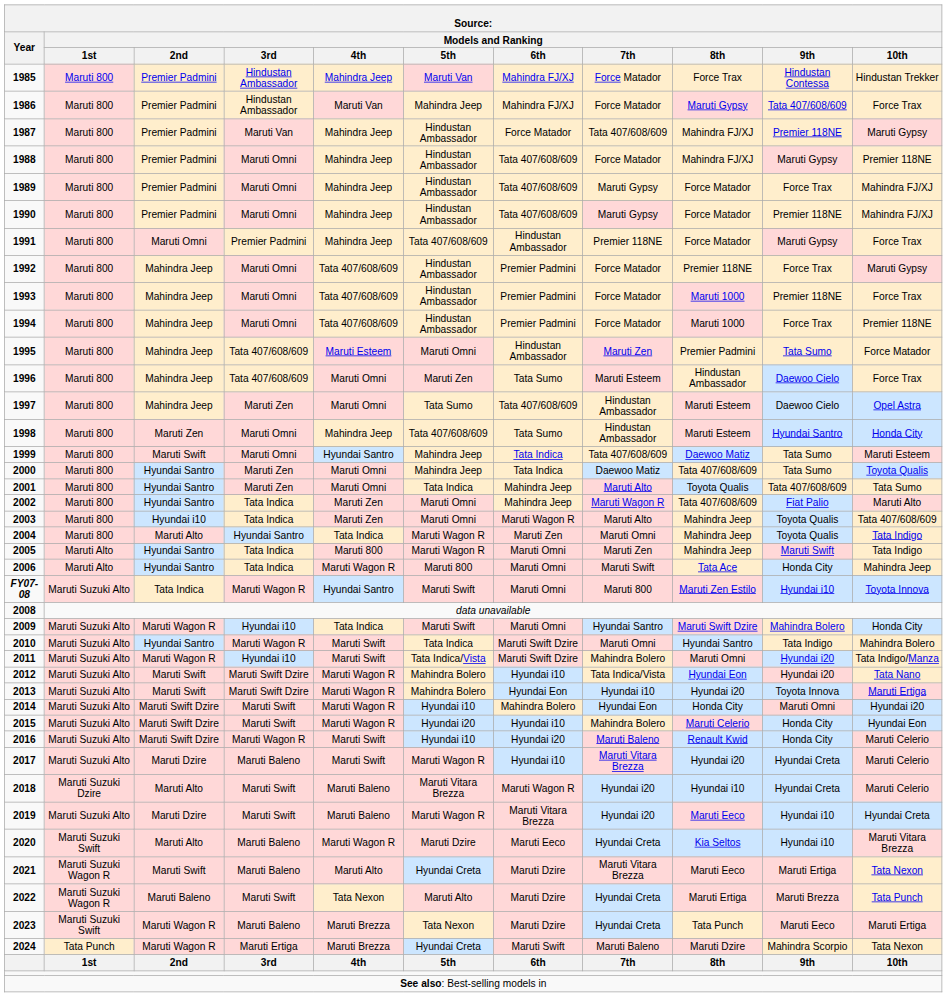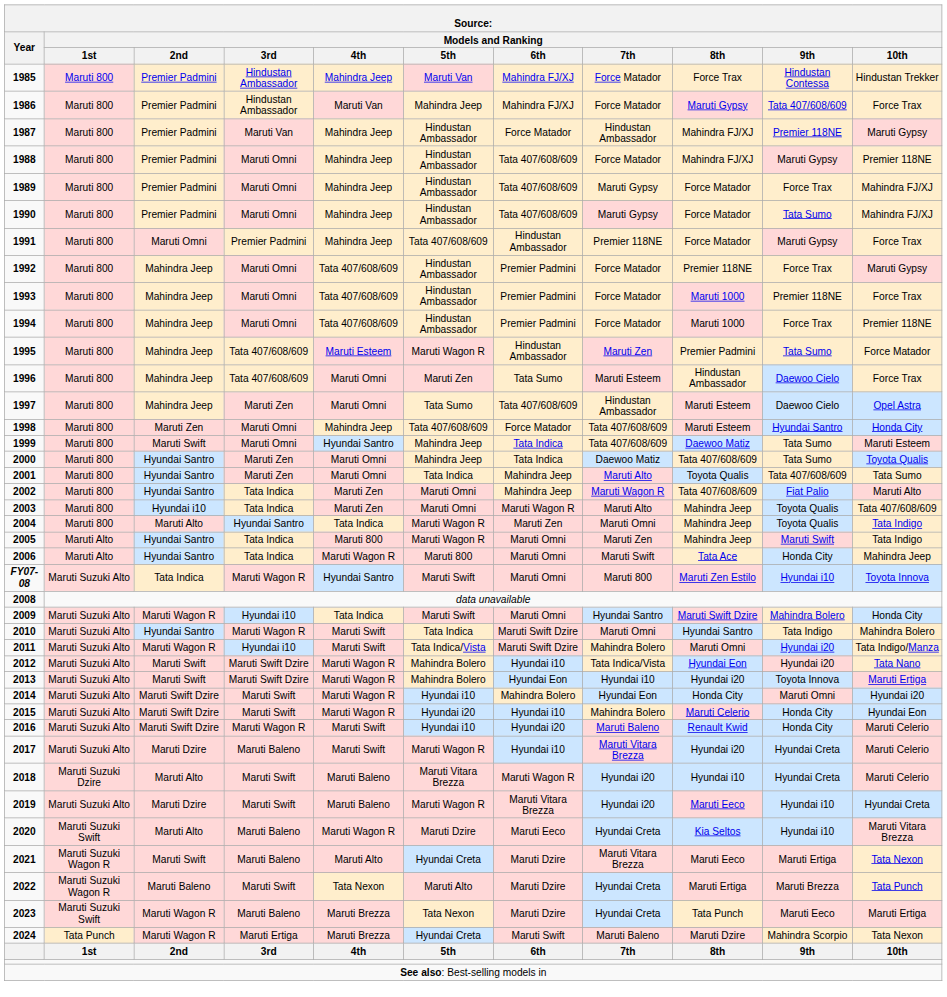 <table class="wikitable"  style="float:left; text-align:center; width:99%; font-size:85%;">
 <tr>
 <th colspan="11"><br>Source:</th>
 </tr>
 <tr>
 <th rowspan="2" style="width:4%;">Year</th>
 <th colspan="10" style="width:100%;">Models and Ranking</th>
 </tr>
 <tr>
 <th style="width:9%;">1st</th>
 <th style="width:9%;">2nd</th>
 <th style="width:9%;">3rd</th>
 <th style="width:9%;">4th</th>
 <th style="width:9%;">5th</th>
 <th style="width:9%;">6th</th>
 <th style="width:9%;">7th</th>
 <th style="width:9%;">8th</th>
 <th style="width:9%;">9th</th>
 <th style="width:9%;">10th</th>
 </tr>
 <tr>
 <td><strong>1985</strong></td>
 <td style="background: #ffd8d8"><a href='#'>Maruti 800</a></td>
 <td style="background: #ffeecc"><a href='#'>Premier Padmini</a></td>
 <td style="background: #ffeecc"><a href='#'>Hindustan Ambassador</a></td>
 <td style="background: #ffeecc"><a href='#'>Mahindra Jeep</a></td>
 <td style="background: #ffd8d8"><a href='#'>Maruti Van</a></td>
 <td style="background: #ffeecc"><a href='#'>Mahindra FJ/XJ</a></td>
 <td style="background: #ffeecc"><a href='#'>Force</a> Matador</td>
 <td style="background: #ffeecc">Force Trax</td>
 <td style="background: #ffeecc"><a href='#'>Hindustan Contessa</a></td>
 <td style="background: #ffeecc">Hindustan Trekker</td>
 </tr>
 <tr>
 <td><strong>1986</strong></td>
 <td style="background: #ffd8d8">Maruti 800</td>
 <td style="background: #ffeecc">Premier Padmini</td>
 <td style="background: #ffeecc">Hindustan Ambassador</td>
 <td style="background: #ffd8d8">Maruti Van</td>
 <td style="background: #ffeecc">Mahindra Jeep</td>
 <td style="background: #ffeecc">Mahindra FJ/XJ</td>
 <td style="background: #ffeecc">Force Matador</td>
 <td style="background: #ffd8d8"><a href='#'>Maruti Gypsy</a></td>
 <td style="background: #ffeecc"><a href='#'>Tata 407/608/609</a></td>
 <td style="background: #ffeecc">Force Trax</td>
 </tr>
 <tr>
 <td><strong>1987</strong></td>
 <td style="background: #ffd8d8">Maruti 800</td>
 <td style="background: #ffeecc">Premier Padmini</td>
 <td style="background: #ffd8d8">Maruti Van</td>
 <td style="background: #ffeecc">Mahindra Jeep</td>
 <td style="background: #ffeecc">Hindustan Ambassador</td>
 <td style="background: #ffeecc">Force Matador</td>
-<td style="background: #ffeecc">Tata 407/608/609</td>
+<td style="background: #ffeecc">Hindustan Ambassador</td>
 <td style="background: #ffeecc">Mahindra FJ/XJ</td>
 <td style="background: #ffeecc"><a href='#'>Premier 118NE</a></td>
 <td style="background: #ffd8d8">Maruti Gypsy</td>
 </tr>
 <tr>
 <td><strong>1988</strong></td>
 <td style="background: #ffd8d8">Maruti 800</td>
 <td style="background: #ffeecc">Premier Padmini</td>
 <td style="background: #ffd8d8">Maruti Omni</td>
 <td style="background: #ffeecc">Mahindra Jeep</td>
 <td style="background: #ffeecc">Hindustan Ambassador</td>
 <td style="background: #ffeecc">Tata 407/608/609</td>
 <td style="background: #ffeecc">Force Matador</td>
 <td style="background: #ffeecc">Mahindra FJ/XJ</td>
 <td style="background: #ffd8d8">Maruti Gypsy</td>
 <td style="background: #ffeecc">Premier 118NE</td>
 </tr>
 <tr>
 <td><strong>1989</strong></td>
 <td style="background: #ffd8d8">Maruti 800</td>
 <td style="background: #ffeecc">Premier Padmini</td>
 <td style="background: #ffd8d8">Maruti Omni</td>
 <td style="background: #ffeecc">Mahindra Jeep</td>
 <td style="background: #ffeecc">Hindustan Ambassador</td>
 <td style="background: #ffeecc">Tata 407/608/609</td>
 <td style="background: #ffeecc">Maruti Gypsy</td>
 <td style="background: #ffeecc">Force Matador</td>
 <td style="background: #ffeecc">Force Trax</td>
 <td style="background: #ffeecc">Mahindra FJ/XJ</td>
 </tr>
 <tr>
 <td><strong>1990</strong></td>
 <td style="background: #ffd8d8">Maruti 800</td>
 <td style="background: #ffeecc">Premier Padmini</td>
 <td style="background: #ffd8d8">Maruti Omni</td>
 <td style="background: #ffeecc">Mahindra Jeep</td>
 <td style="background: #ffeecc">Hindustan Ambassador</td>
 <td style="background: #ffeecc">Tata 407/608/609</td>
 <td style="background: #ffd8d8">Maruti Gypsy</td>
 <td style="background: #ffeecc">Force Matador</td>
-<td style="background: #ffeecc">Premier 118NE</td>
+<td style="background: #ffeecc"><a href='#'>Tata Sumo</a></td>
 <td style="background: #ffeecc">Mahindra FJ/XJ</td>
 </tr>
 <tr>
 <td><strong>1991</strong></td>
 <td style="background: #ffd8d8">Maruti 800</td>
 <td style="background: #ffd8d8">Maruti Omni</td>
 <td style="background: #ffeecc">Premier Padmini</td>
 <td style="background: #ffeecc">Mahindra Jeep</td>
 <td style="background: #ffeecc">Tata 407/608/609</td>
 <td style="background: #ffeecc">Hindustan Ambassador</td>
 <td style="background: #ffeecc">Premier 118NE</td>
 <td style="background: #ffeecc">Force Matador</td>
 <td style="background: #ffd8d8">Maruti Gypsy</td>
 <td style="background: #ffeecc">Force Trax</td>
 </tr>
 <tr>
 <td><strong>1992</strong></td>
 <td style="background: #ffd8d8">Maruti 800</td>
 <td style="background: #ffeecc">Mahindra Jeep</td>
 <td style="background: #ffd8d8">Maruti Omni</td>
 <td style="background: #ffeecc">Tata 407/608/609</td>
 <td style="background: #ffeecc">Hindustan Ambassador</td>
 <td style="background: #ffeecc">Premier Padmini</td>
 <td style="background: #ffeecc">Force Matador</td>
 <td style="background: #ffeecc">Premier 118NE</td>
 <td style="background: #ffeecc">Force Trax</td>
 <td style="background: #ffd8d8">Maruti Gypsy</td>
 </tr>
 <tr>
 <td><strong>1993</strong></td>
 <td style="background: #ffd8d8">Maruti 800</td>
 <td style="background: #ffeecc">Mahindra Jeep</td>
 <td style="background: #ffd8d8">Maruti Omni</td>
 <td style="background: #ffeecc">Tata 407/608/609</td>
 <td style="background: #ffeecc">Hindustan Ambassador</td>
 <td style="background: #ffeecc">Premier Padmini</td>
 <td style="background: #ffeecc">Force Matador</td>
 <td style="background: #ffd8d8"><a href='#'>Maruti 1000</a></td>
 <td style="background: #ffeecc">Premier 118NE</td>
 <td style="background: #ffeecc">Force Trax</td>
 </tr>
 <tr>
 <td><strong>1994</strong></td>
 <td style="background: #ffd8d8">Maruti 800</td>
 <td style="background: #ffeecc">Mahindra Jeep</td>
 <td style="background: #ffd8d8">Maruti Omni</td>
 <td style="background: #ffeecc">Tata 407/608/609</td>
 <td style="background: #ffeecc">Hindustan Ambassador</td>
 <td style="background: #ffeecc">Premier Padmini</td>
 <td style="background: #ffeecc">Force Matador</td>
 <td style="background: #ffd8d8">Maruti 1000</td>
 <td style="background: #ffeecc">Force Trax</td>
 <td style="background: #ffeecc">Premier 118NE</td>
 </tr>
 <tr>
 <td><strong>1995</strong></td>
 <td style="background: #ffd8d8">Maruti 800</td>
 <td style="background: #ffeecc">Mahindra Jeep</td>
 <td style="background: #ffeecc">Tata 407/608/609</td>
 <td style="background: #ffd8d8"><a href='#'>Maruti Esteem</a></td>
-<td style="background: #ffd8d8">Maruti Omni</td>
+<td style="background: #ffd8d8">Maruti Wagon R</td>
 <td style="background: #ffeecc">Hindustan Ambassador</td>
 <td style="background: #ffd8d8"><a href='#'>Maruti Zen</a></td>
 <td style="background: #ffeecc">Premier Padmini</td>
 <td style="background: #ffeecc"><a href='#'>Tata Sumo</a></td>
 <td style="background: #ffeecc">Force Matador</td>
 </tr>
 <tr>
 <td><strong>1996</strong></td>
 <td style="background: #ffd8d8">Maruti 800</td>
 <td style="background: #ffeecc">Mahindra Jeep</td>
 <td style="background: #ffeecc">Tata 407/608/609</td>
 <td style="background: #ffd8d8">Maruti Omni</td>
 <td style="background: #ffd8d8">Maruti Zen</td>
 <td style="background: #ffeecc">Tata Sumo</td>
 <td style="background: #ffd8d8">Maruti Esteem</td>
 <td style="background: #ffeecc">Hindustan Ambassador</td>
 <td style="background: #cce6ff"><a href='#'>Daewoo Cielo</a></td>
 <td style="background: #ffeecc">Force Trax</td>
 </tr>
 <tr>
 <td><strong>1997</strong></td>
 <td style="background: #ffd8d8">Maruti 800</td>
 <td style="background: #ffeecc">Mahindra Jeep</td>
 <td style="background: #ffd8d8">Maruti Zen</td>
 <td style="background: #ffd8d8">Maruti Omni</td>
 <td style="background: #ffeecc">Tata Sumo</td>
 <td style="background: #ffeecc">Tata 407/608/609</td>
 <td style="background: #ffeecc">Hindustan Ambassador</td>
 <td style="background: #ffd8d8">Maruti Esteem</td>
 <td style="background: #cce6ff">Daewoo Cielo</td>
 <td style="background: #cce6ff"><a href='#'>Opel Astra</a></td>
 </tr>
 <tr>
 <td><strong>1998</strong></td>
 <td style="background: #ffd8d8">Maruti 800</td>
 <td style="background: #ffd8d8">Maruti Zen</td>
 <td style="background: #ffd8d8">Maruti Omni</td>
 <td style="background: #ffeecc">Mahindra Jeep</td>
 <td style="background: #ffeecc">Tata 407/608/609</td>
-<td style="background: #ffeecc">Tata Sumo</td>
-<td style="background: #ffeecc">Hindustan Ambassador</td>
+<td style="background: #ffeecc">Force Matador</td>
+<td style="background: #ffeecc">Tata 407/608/609</td>
 <td style="background: #ffd8d8">Maruti Esteem</td>
 <td style="background: #cce6ff"><a href='#'>Hyundai Santro</a></td>
 <td style="background: #cce6ff"><a href='#'>Honda City</a></td>
 </tr>
 <tr>
 <td><strong>1999</strong></td>
 <td style="background: #ffd8d8">Maruti 800</td>
 <td style="background: #ffd8d8">Maruti Swift</td>
 <td style="background: #ffd8d8">Maruti Omni</td>
 <td style="background: #cce6ff">Hyundai Santro</td>
 <td style="background: #ffeecc">Mahindra Jeep</td>
 <td style="background: #ffeecc"><a href='#'>Tata Indica</a></td>
 <td style="background: #ffeecc">Tata 407/608/609</td>
 <td style="background: #cce6ff"><a href='#'>Daewoo Matiz</a></td>
 <td style="background: #ffeecc">Tata Sumo</td>
 <td style="background: #ffd8d8">Maruti Esteem</td>
 </tr>
 <tr>
 <td><strong>2000</strong></td>
 <td style="background: #ffd8d8">Maruti 800</td>
 <td style="background: #cce6ff">Hyundai Santro</td>
 <td style="background: #ffd8d8">Maruti Zen</td>
 <td style="background: #ffd8d8">Maruti Omni</td>
 <td style="background: #ffeecc">Mahindra Jeep</td>
 <td style="background: #ffeecc">Tata Indica</td>
 <td style="background: #cce6ff">Daewoo Matiz</td>
 <td style="background: #ffeecc">Tata 407/608/609</td>
 <td style="background: #ffeecc">Tata Sumo</td>
 <td style="background: #cce6ff"><a href='#'>Toyota Qualis</a></td>
 </tr>
 <tr>
 <td><strong>2001</strong></td>
 <td style="background: #ffd8d8">Maruti 800</td>
 <td style="background: #cce6ff">Hyundai Santro</td>
 <td style="background: #ffd8d8">Maruti Zen</td>
 <td style="background: #ffd8d8">Maruti Omni</td>
 <td style="background: #ffeecc">Tata Indica</td>
 <td style="background: #ffeecc">Mahindra Jeep</td>
 <td style="background: #ffd8d8"><a href='#'>Maruti Alto</a></td>
 <td style="background: #cce6ff">Toyota Qualis</td>
 <td style="background: #ffeecc">Tata 407/608/609</td>
 <td style="background: #ffeecc">Tata Sumo</td>
 </tr>
 <tr>
 <td><strong>2002</strong></td>
 <td style="background: #ffd8d8">Maruti 800</td>
 <td style="background: #cce6ff">Hyundai Santro</td>
 <td style="background: #ffeecc">Tata Indica</td>
 <td style="background: #ffd8d8">Maruti Zen</td>
 <td style="background: #ffd8d8">Maruti Omni</td>
 <td style="background: #ffeecc">Mahindra Jeep</td>
 <td style="background: #ffd8d8"><a href='#'>Maruti Wagon R</a></td>
 <td style="background: #ffeecc">Tata 407/608/609</td>
 <td style="background: #cce6ff"><a href='#'>Fiat Palio</a></td>
 <td style="background: #ffd8d8">Maruti Alto</td>
 </tr>
 <tr>
 <td><strong>2003</strong></td>
 <td style="background: #ffd8d8">Maruti 800</td>
 <td style="background: #cce6ff">Hyundai i10</td>
 <td style="background: #ffeecc">Tata Indica</td>
 <td style="background: #ffd8d8">Maruti Zen</td>
 <td style="background: #ffd8d8">Maruti Omni</td>
 <td style="background: #ffd8d8">Maruti Wagon R</td>
 <td style="background: #ffd8d8">Maruti Alto</td>
 <td style="background: #ffeecc">Mahindra Jeep</td>
 <td style="background: #cce6ff">Toyota Qualis</td>
 <td style="background: #ffeecc">Tata 407/608/609</td>
 </tr>
 <tr>
 <td><strong>2004</strong></td>
 <td style="background: #ffd8d8">Maruti 800</td>
 <td style="background: #ffd8d8">Maruti Alto</td>
 <td style="background: #cce6ff">Hyundai Santro</td>
 <td style="background: #ffeecc">Tata Indica</td>
 <td style="background: #ffd8d8">Maruti Wagon R</td>
 <td style="background: #ffd8d8">Maruti Zen</td>
 <td style="background: #ffd8d8">Maruti Omni</td>
 <td style="background: #ffeecc">Mahindra Jeep</td>
 <td style="background: #cce6ff">Toyota Qualis</td>
 <td style="background: #ffeecc"><a href='#'>Tata Indigo</a></td>
 </tr>
 <tr>
 <td><strong>2005</strong></td>
 <td style="background: #ffd8d8">Maruti Alto</td>
 <td style="background: #cce6ff">Hyundai Santro</td>
 <td style="background: #ffeecc">Tata Indica</td>
 <td style="background: #ffd8d8">Maruti 800</td>
 <td style="background: #ffd8d8">Maruti Wagon R</td>
 <td style="background: #ffd8d8">Maruti Omni</td>
 <td style="background: #ffd8d8">Maruti Zen</td>
 <td style="background: #ffeecc">Mahindra Jeep</td>
 <td style="background: #ffd8d8"><a href='#'>Maruti Swift</a></td>
 <td style="background: #ffeecc">Tata Indigo</td>
 </tr>
 <tr>
 <td><strong>2006</strong></td>
 <td style="background: #ffd8d8">Maruti Alto</td>
 <td style="background: #cce6ff">Hyundai Santro</td>
 <td style="background: #ffeecc">Tata Indica</td>
 <td style="background: #ffd8d8">Maruti Wagon R</td>
 <td style="background: #ffd8d8">Maruti 800</td>
 <td style="background: #ffd8d8">Maruti Omni</td>
 <td style="background: #ffd8d8">Maruti Swift</td>
 <td style="background: #ffeecc"><a href='#'>Tata Ace</a></td>
 <td style="background: #cce6ff">Honda City</td>
 <td style="background: #ffeecc">Mahindra Jeep</td>
 </tr>
 <tr>
 <td><strong><em>FY07-08</em></strong></td>
 <td style="background: #ffd8d8">Maruti Suzuki Alto</td>
 <td style="background: #ffeecc">Tata Indica</td>
 <td style="background: #ffd8d8">Maruti Wagon R</td>
 <td style="background: #cce6ff">Hyundai Santro</td>
 <td style="background: #ffd8d8">Maruti Swift</td>
 <td style="background: #ffd8d8">Maruti Omni</td>
 <td style="background: #ffd8d8">Maruti 800</td>
 <td style="background: #ffd8d8"><a href='#'>Maruti Zen Estilo</a></td>
 <td style="background: #cce6ff"><a href='#'>Hyundai i10</a></td>
 <td style="background: #cce6ff"><a href='#'>Toyota Innova</a></td>
 </tr>
 <tr>
 <td><strong>2008</strong></td>
 <td colspan="10"><em>data unavailable</em></td>
 </tr>
 <tr>
 <td><strong>2009</strong></td>
 <td style="background: #ffd8d8">Maruti Suzuki Alto</td>
 <td style="background: #ffd8d8">Maruti Wagon R</td>
 <td style="background: #cce6ff">Hyundai i10</td>
 <td style="background: #ffeecc">Tata Indica</td>
 <td style="background: #ffd8d8">Maruti Swift</td>
 <td style="background: #ffd8d8">Maruti Omni</td>
 <td style="background: #cce6ff">Hyundai Santro</td>
 <td style="background: #ffd8d8"><a href='#'>Maruti Swift Dzire</a></td>
 <td style="background: #ffeecc"><a href='#'>Mahindra Bolero</a></td>
 <td style="background: #cce6ff">Honda City</td>
 </tr>
 <tr>
 <td><strong>2010</strong></td>
 <td style="background: #ffd8d8">Maruti Suzuki Alto</td>
 <td style="background: #cce6ff">Hyundai Santro</td>
 <td style="background: #ffd8d8">Maruti Wagon R</td>
 <td style="background: #ffd8d8">Maruti Swift</td>
 <td style="background: #ffeecc">Tata Indica</td>
 <td style="background: #ffd8d8">Maruti Swift Dzire</td>
 <td style="background: #ffd8d8">Maruti Omni</td>
 <td style="background: #cce6ff">Hyundai Santro</td>
 <td style="background: #ffeecc">Tata Indigo</td>
 <td style="background: #ffeecc">Mahindra Bolero</td>
 </tr>
 <tr>
 <td><strong>2011</strong></td>
 <td style="background: #ffd8d8">Maruti Suzuki Alto</td>
 <td style="background: #ffd8d8">Maruti Wagon R</td>
 <td style="background: #cce6ff">Hyundai i10</td>
 <td style="background: #ffd8d8">Maruti Swift</td>
 <td style="background: #ffeecc">Tata Indica/<a href='#'>Vista</a></td>
 <td style="background: #ffd8d8">Maruti Swift Dzire</td>
 <td style="background: #ffeecc">Mahindra Bolero</td>
 <td style="background: #ffd8d8">Maruti Omni</td>
 <td style="background: #cce6ff"><a href='#'>Hyundai i20</a></td>
 <td style="background: #ffeecc">Tata Indigo/<a href='#'>Manza</a></td>
 </tr>
 <tr>
 <td><strong>2012</strong></td>
 <td style="background: #ffd8d8">Maruti Suzuki Alto</td>
 <td style="background: #ffd8d8">Maruti Swift</td>
 <td style="background: #ffd8d8">Maruti Swift Dzire</td>
 <td style="background: #ffd8d8">Maruti Wagon R</td>
 <td style="background: #ffeecc">Mahindra Bolero</td>
 <td style="background: #cce6ff">Hyundai i10</td>
 <td style="background: #ffeecc">Tata Indica/Vista</td>
 <td style="background: #cce6ff"><a href='#'>Hyundai Eon</a></td>
 <td style="background: #ffd8d8">Hyundai i20</td>
 <td style="background: #ffeecc"><a href='#'>Tata Nano</a></td>
 </tr>
 <tr>
 <td><strong>2013</strong></td>
 <td style="background: #ffd8d8">Maruti Suzuki Alto</td>
 <td style="background: #ffd8d8">Maruti Swift</td>
 <td style="background: #ffd8d8">Maruti Swift Dzire</td>
 <td style="background: #ffd8d8">Maruti Wagon R</td>
 <td style="background: #ffeecc">Mahindra Bolero</td>
 <td style="background: #cce6ff">Hyundai Eon</td>
 <td style="background: #cce6ff">Hyundai i10</td>
 <td style="background: #cce6ff">Hyundai i20</td>
 <td style="background: #cce6ff">Toyota Innova</td>
 <td style="background: #ffd8d8"><a href='#'>Maruti Ertiga</a></td>
 </tr>
 <tr>
 <td><strong>2014</strong></td>
 <td style="background: #ffd8d8">Maruti Suzuki Alto</td>
 <td style="background: #ffd8d8">Maruti Swift Dzire</td>
 <td style="background: #ffd8d8">Maruti Swift</td>
 <td style="background: #ffd8d8">Maruti Wagon R</td>
 <td style="background: #cce6ff">Hyundai i10</td>
 <td style="background: #ffeecc">Mahindra Bolero</td>
 <td style="background: #cce6ff">Hyundai Eon</td>
 <td style="background: #cce6ff">Honda City</td>
 <td style="background: #ffd8d8">Maruti Omni</td>
 <td style="background: #cce6ff">Hyundai i20</td>
 </tr>
 <tr>
 <td><strong>2015</strong></td>
 <td style="background: #ffd8d8">Maruti Suzuki Alto</td>
 <td style="background: #ffd8d8">Maruti Swift Dzire</td>
 <td style="background: #ffd8d8">Maruti Swift</td>
 <td style="background: #ffd8d8">Maruti Wagon R</td>
 <td style="background: #cce6ff">Hyundai i20</td>
 <td style="background: #cce6ff">Hyundai i10</td>
 <td style="background: #ffeecc">Mahindra Bolero</td>
 <td style="background: #ffd8d8"><a href='#'>Maruti Celerio</a></td>
 <td style="background: #cce6ff">Honda City</td>
 <td style="background: #cce6ff">Hyundai Eon</td>
 </tr>
 <tr>
 <td><strong>2016</strong></td>
 <td style="background: #ffd8d8">Maruti Suzuki Alto</td>
 <td style="background: #ffd8d8">Maruti Swift Dzire</td>
 <td style="background: #ffd8d8">Maruti Wagon R</td>
 <td style="background: #ffd8d8">Maruti Swift</td>
 <td style="background: #cce6ff">Hyundai i10</td>
 <td style="background: #cce6ff">Hyundai i20</td>
 <td style="background: #ffd8d8"><a href='#'>Maruti Baleno</a></td>
 <td style="background: #cce6ff"><a href='#'>Renault Kwid</a></td>
 <td style="background: #cce6ff">Honda City</td>
 <td style="background: #ffd8d8">Maruti Celerio</td>
 </tr>
 <tr>
 <td><strong>2017</strong></td>
 <td style="background: #ffd8d8">Maruti Suzuki Alto</td>
 <td style="background: #ffd8d8">Maruti Dzire</td>
 <td style="background: #ffd8d8">Maruti Baleno</td>
 <td style="background: #ffd8d8">Maruti Swift</td>
 <td style="background: #ffd8d8">Maruti Wagon R</td>
 <td style="background: #cce6ff">Hyundai i10</td>
 <td style="background: #ffd8d8"><a href='#'>Maruti Vitara Brezza</a></td>
 <td style="background: #cce6ff">Hyundai i20</td>
 <td style="background: #cce6ff">Hyundai Creta</td>
 <td style="background: #ffd8d8">Maruti Celerio</td>
 </tr>
 <tr>
 <td><strong>2018</strong></td>
 <td style="background: #ffd8d8">Maruti Suzuki Dzire</td>
 <td style="background: #ffd8d8">Maruti Alto</td>
 <td style="background: #ffd8d8">Maruti Swift</td>
 <td style="background: #ffd8d8">Maruti Baleno</td>
 <td style="background: #ffd8d8">Maruti Vitara Brezza</td>
 <td style="background: #ffd8d8">Maruti Wagon R</td>
 <td style="background: #cce6ff">Hyundai i20</td>
 <td style="background: #cce6ff">Hyundai i10</td>
 <td style="background: #cce6ff">Hyundai Creta</td>
 <td style="background: #ffd8d8">Maruti Celerio</td>
 </tr>
 <tr>
 <td><strong>2019</strong></td>
 <td style="background: #ffd8d8">Maruti Suzuki Alto</td>
 <td style="background: #ffd8d8">Maruti Dzire</td>
 <td style="background: #ffd8d8">Maruti Swift</td>
 <td style="background: #ffd8d8">Maruti Baleno</td>
 <td style="background: #ffd8d8">Maruti Wagon R</td>
 <td style="background: #ffd8d8">Maruti Vitara Brezza</td>
 <td style="background: #cce6ff">Hyundai i20</td>
 <td style="background: #ffd8d8"><a href='#'>Maruti Eeco</a></td>
 <td style="background: #cce6ff">Hyundai i10</td>
 <td style="background: #cce6ff">Hyundai Creta</td>
 </tr>
 <tr>
 <td><strong>2020</strong></td>
 <td style="background: #ffd8d8">Maruti Suzuki Swift</td>
 <td style="background: #ffd8d8">Maruti Alto</td>
 <td style="background: #ffd8d8">Maruti Baleno</td>
 <td style="background: #ffd8d8">Maruti Wagon R</td>
 <td style="background: #ffd8d8">Maruti Dzire</td>
 <td style="background: #ffd8d8">Maruti Eeco</td>
 <td style="background: #cce6ff">Hyundai Creta</td>
 <td style="background: #cce6ff"><a href='#'>Kia Seltos</a></td>
 <td style="background: #cce6ff">Hyundai i10</td>
 <td style="background: #ffd8d8">Maruti Vitara Brezza</td>
 </tr>
 <tr>
 <td><strong>2021</strong></td>
 <td style="background: #ffd8d8">Maruti Suzuki Wagon R</td>
 <td style="background: #ffd8d8">Maruti Swift</td>
 <td style="background: #ffd8d8">Maruti Baleno</td>
 <td style="background: #ffd8d8">Maruti Alto</td>
 <td style="background: #cce6ff">Hyundai Creta</td>
 <td style="background: #ffd8d8">Maruti Dzire</td>
 <td style="background: #ffd8d8">Maruti Vitara Brezza</td>
 <td style="background: #ffd8d8">Maruti Eeco</td>
 <td style="background: #ffd8d8">Maruti Ertiga</td>
 <td style="background: #ffeecc"><a href='#'>Tata Nexon</a></td>
 </tr>
 <tr>
 <td><strong>2022</strong></td>
 <td style="background: #ffd8d8">Maruti Suzuki Wagon R</td>
 <td style="background: #ffd8d8">Maruti Baleno</td>
 <td style="background: #ffd8d8">Maruti Swift</td>
 <td style="background: #ffeecc">Tata Nexon</td>
 <td style="background: #ffd8d8">Maruti Alto</td>
 <td style="background: #ffd8d8">Maruti Dzire</td>
 <td style="background: #cce6ff">Hyundai Creta</td>
 <td style="background: #ffd8d8">Maruti Ertiga</td>
 <td style="background: #ffd8d8">Maruti Brezza</td>
 <td style="background: #ffeecc"><a href='#'>Tata Punch</a></td>
 </tr>
 <tr>
 <td><strong>2023</strong></td>
 <td style="background: #ffd8d8">Maruti Suzuki Swift</td>
 <td style="background: #ffd8d8">Maruti Wagon R</td>
 <td style="background: #ffd8d8">Maruti Baleno</td>
 <td style="background: #ffd8d8">Maruti Brezza</td>
 <td style="background: #ffeecc">Tata Nexon</td>
 <td style="background: #ffd8d8">Maruti Dzire</td>
 <td style="background: #cce6ff">Hyundai Creta</td>
 <td style="background: #ffeecc">Tata Punch</td>
 <td style="background: #ffd8d8">Maruti Eeco</td>
 <td style="background: #ffd8d8">Maruti Ertiga</td>
 </tr>
 <tr>
 <td><strong>2024</strong></td>
 <td style="background: #ffeecc">Tata Punch</td>
 <td style="background: #ffd8d8">Maruti Wagon R</td>
 <td style="background: #ffd8d8">Maruti Ertiga</td>
 <td style="background: #ffd8d8">Maruti Brezza</td>
 <td style="background: #cce6ff">Hyundai Creta</td>
 <td style="background: #ffd8d8">Maruti Swift</td>
 <td style="background: #ffd8d8">Maruti Baleno</td>
 <td style="background: #ffd8d8">Maruti Dzire</td>
 <td style="background: #ffeecc">Mahindra Scorpio</td>
 <td style="background: #ffeecc">Tata Nexon</td>
 </tr>
 <tr>
 <th></th>
 <th style="width:9%;">1st</th>
 <th style="width:9%;">2nd</th>
 <th style="width:9%;">3rd</th>
 <th style="width:9%;">4th</th>
 <th style="width:9%;">5th</th>
 <th style="width:9%;">6th</th>
 <th style="width:9%;">7th</th>
 <th style="width:9%;">8th</th>
 <th style="width:9%;">9th</th>
 <th style="width:9%;">10th</th>
 </tr>
 <tr>
 <td colspan="11"></td>
 </tr>
 <tr>
 <td colspan="11"><strong>See also</strong>: Best-selling models in </td>
 </tr>
 </table>
